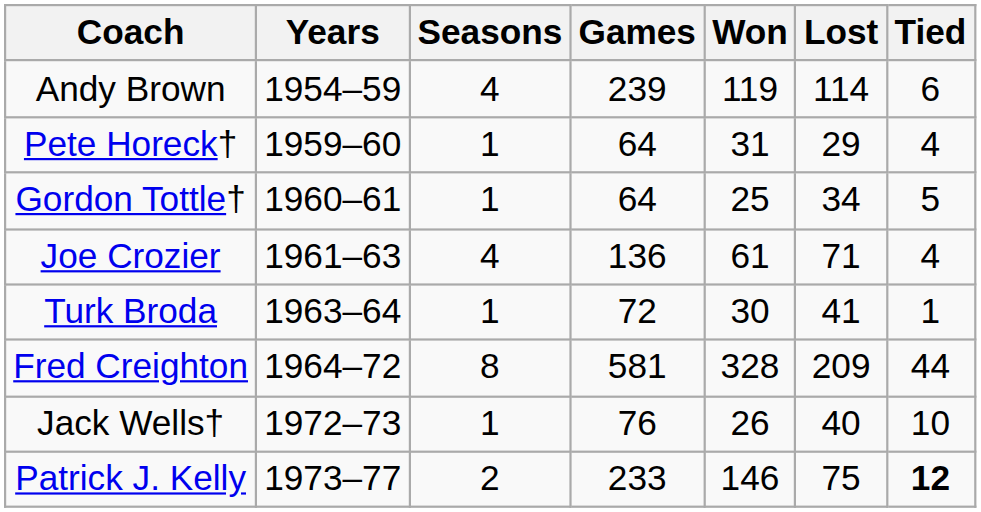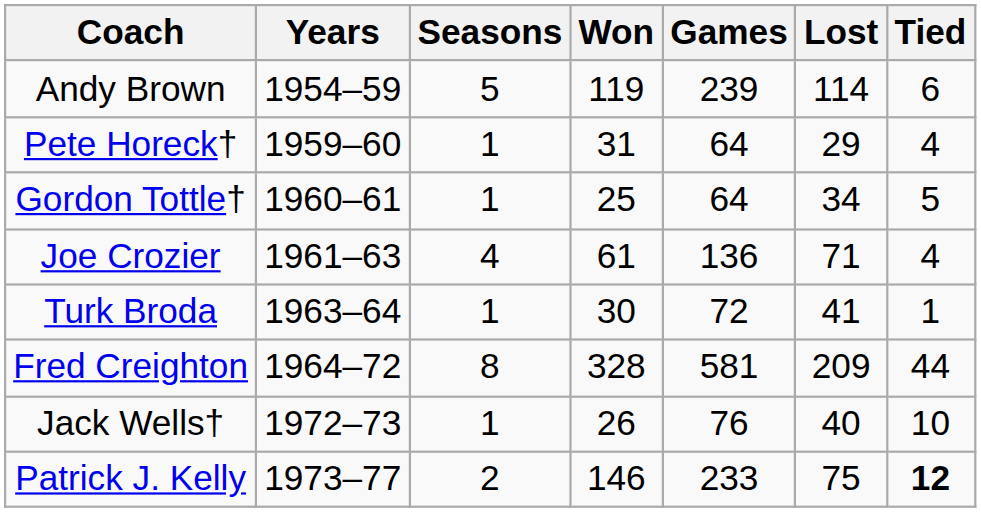 <table class="wikitable">
 <tr>
 <th>Coach</th>
 <th>Years</th>
 <th>Seasons</th>
+<th>Won</th>
 <th>Games</th>
-<th>Won</th>
 <th>Lost</th>
 <th>Tied</th>
 </tr>
 <tr align="center">
 <td>Andy Brown</td>
 <td>1954–59</td>
-<td>4</td>
+<td>5</td>
+<td>119</td>
 <td>239</td>
-<td>119</td>
 <td>114</td>
 <td>6</td>
 </tr>
 <tr align="center">
 <td><a href='#'>Pete Horeck</a>†</td>
 <td>1959–60</td>
 <td>1</td>
+<td>31</td>
 <td>64</td>
-<td>31</td>
 <td>29</td>
 <td>4</td>
 </tr>
 <tr align="center">
 <td><a href='#'>Gordon Tottle</a>†</td>
 <td>1960–61</td>
 <td>1</td>
+<td>25</td>
 <td>64</td>
-<td>25</td>
 <td>34</td>
 <td>5</td>
 </tr>
 <tr align="center">
 <td><a href='#'>Joe Crozier</a></td>
 <td>1961–63</td>
 <td>4</td>
+<td>61</td>
 <td>136</td>
-<td>61</td>
 <td>71</td>
 <td>4</td>
 </tr>
 <tr align="center">
 <td><a href='#'>Turk Broda</a></td>
 <td>1963–64</td>
 <td>1</td>
+<td>30</td>
 <td>72</td>
-<td>30</td>
 <td>41</td>
 <td>1</td>
 </tr>
 <tr align="center">
 <td><a href='#'>Fred Creighton</a></td>
 <td>1964–72</td>
 <td>8</td>
+<td>328</td>
 <td>581</td>
-<td>328</td>
 <td>209</td>
 <td>44</td>
 </tr>
 <tr align="center">
 <td>Jack Wells†</td>
 <td>1972–73</td>
 <td>1</td>
+<td>26</td>
 <td>76</td>
-<td>26</td>
 <td>40</td>
 <td>10</td>
 </tr>
 <tr align="center">
 <td><a href='#'>Patrick J. Kelly</a></td>
 <td>1973–77</td>
 <td>2</td>
+<td>146</td>
 <td>233</td>
-<td>146</td>
 <td>75</td>
 <td><strong>12</strong></td>
 </tr>
 </table>
